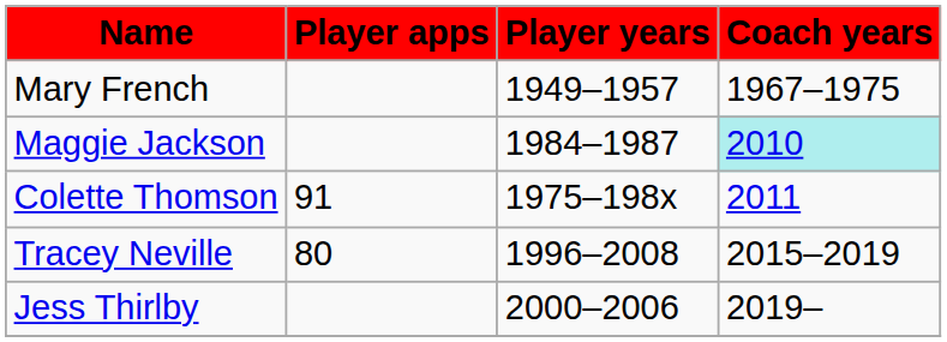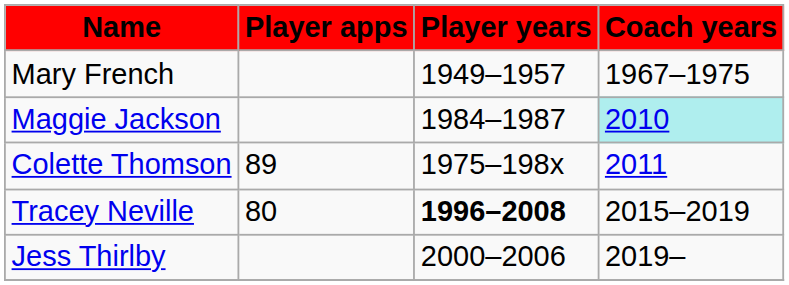 <table class="wikitable collapsible" border="1">
 <tr>
 <th style="background:red;"><span>Name</span></th>
 <th style="background:red;"><span>Player apps</span></th>
 <th style="background:red;"><span>Player years</span></th>
 <th style="background:red;"><span>Coach years</span></th>
 </tr>
 <tr>
 <td>Mary French</td>
 <td></td>
 <td>1949–1957</td>
 <td>1967–1975</td>
 </tr>
 <tr>
 <td><a href='#'>Maggie Jackson</a></td>
 <td></td>
 <td>1984–1987</td>
 <td style="background: paleturquoise;"><a href='#'>2010</a></td>
 </tr>
 <tr>
 <td><a href='#'>Colette Thomson</a></td>
-<td>91</td>
+<td>89</td>
 <td>1975–198x</td>
 <td><a href='#'>2011</a></td>
 </tr>
 <tr>
 <td><a href='#'>Tracey Neville</a></td>
 <td>80</td>
-<td>1996–2008</td>
+<td><strong>1996–2008</strong></td>
 <td>2015–2019</td>
 </tr>
 <tr>
 <td><a href='#'>Jess Thirlby</a></td>
 <td></td>
 <td>2000–2006</td>
 <td>2019–</td>
 </tr>
 <tr>
 </tr>
 </table>
